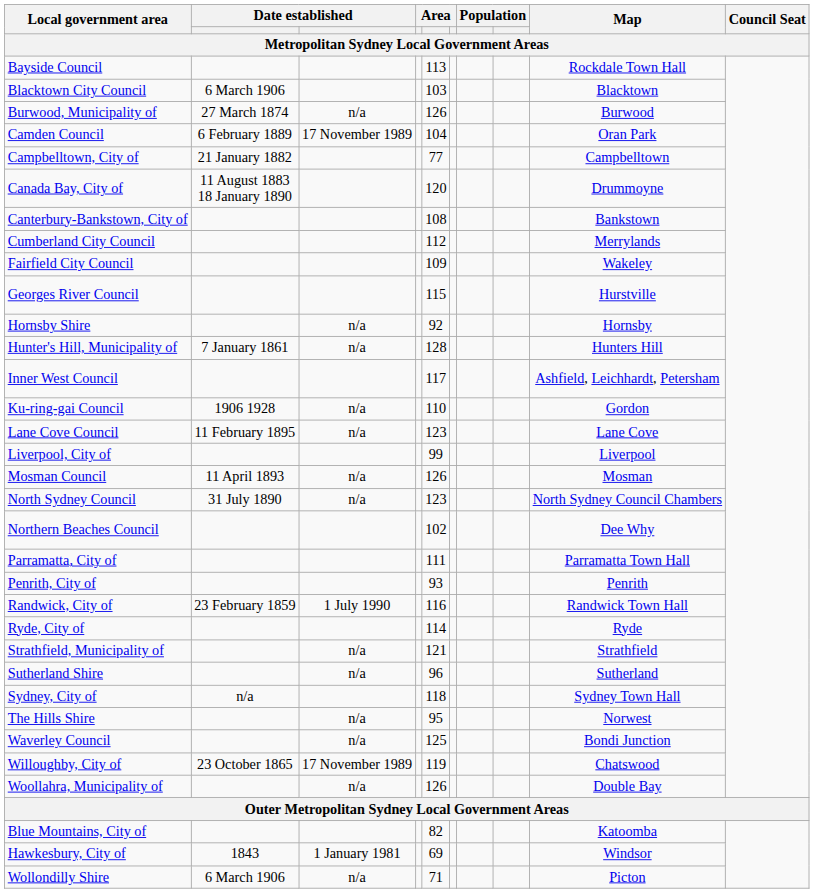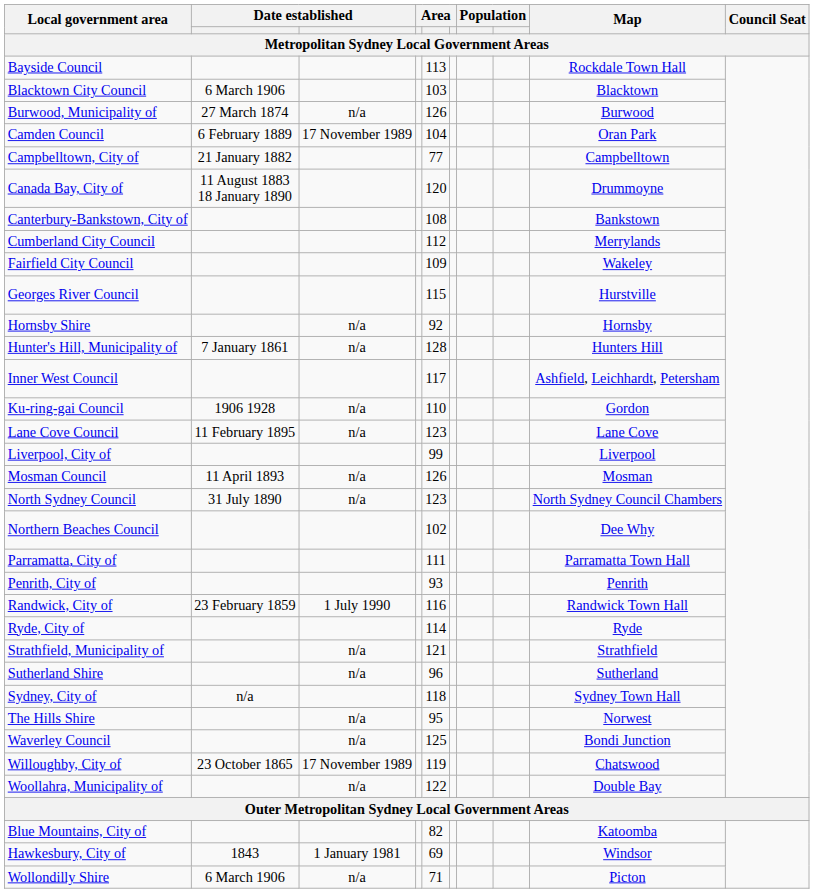 <table class="wikitable sortable" style=text-align:center>
 <tr>
 <th rowspan=2>Local government area</th>
 <th colspan=2>Date established</th>
 <th colspan=3>Area</th>
 <th colspan=2>Population</th>
 <th class=unsortable rowspan=2>Map</th>
 <th rowspan=2>Council Seat</th>
 </tr>
 <tr>
 <th></th>
 <th></th>
 <th></th>
 <th></th>
 <th></th>
 <th></th>
 <th></th>
 </tr>
 <tr>
 <th colspan="10">Metropolitan Sydney Local Government Areas</th>
 </tr>
 <tr>
 <td align=left><a href='#'>Bayside Council</a></td>
 <td> <br> </td>
 <td></td>
 <td></td>
 <td scope="row">113</td>
 <td align=right></td>
 <td scope="row"></td>
 <td></td>
 <td><a href='#'>Rockdale Town Hall</a></td>
 </tr>
 <tr>
 <td align=left><a href='#'>Blacktown City Council</a></td>
 <td>6 March 1906 </td>
 <td></td>
 <td></td>
 <td scope="row">103</td>
 <td align=right></td>
 <td scope="row"></td>
 <td></td>
 <td><a href='#'>Blacktown</a></td>
 </tr>
 <tr>
 <td align=left><a href='#'>Burwood, Municipality of</a></td>
 <td>27 March 1874</td>
 <td>n/a</td>
 <td></td>
 <td scope="row">126</td>
 <td align=right></td>
 <td scope="row"></td>
 <td></td>
 <td><a href='#'>Burwood</a></td>
 </tr>
 <tr>
 <td align=left><a href='#'>Camden Council</a></td>
 <td>6 February 1889</td>
 <td>17 November 1989</td>
 <td></td>
 <td scope="row">104</td>
 <td align=right></td>
 <td scope="row"></td>
 <td></td>
 <td><a href='#'>Oran Park</a></td>
 </tr>
 <tr>
 <td align=left><a href='#'>Campbelltown, City of</a></td>
 <td>21 January 1882</td>
 <td></td>
 <td></td>
 <td scope="row">77</td>
 <td align=right></td>
 <td scope="row"></td>
 <td></td>
 <td><a href='#'>Campbelltown</a></td>
 </tr>
 <tr>
 <td align=left><a href='#'>Canada Bay, City of</a></td>
 <td>11 August 1883 <br>18 January 1890 </td>
 <td></td>
 <td></td>
 <td scope="row">120</td>
 <td align=right></td>
 <td scope="row"></td>
 <td></td>
 <td><a href='#'>Drummoyne</a></td>
 </tr>
 <tr>
 <td align=left><a href='#'>Canterbury-Bankstown, City of</a></td>
 <td> <br> </td>
 <td></td>
 <td></td>
 <td scope="row">108</td>
 <td align=right></td>
 <td scope="row"></td>
 <td></td>
 <td><a href='#'>Bankstown</a></td>
 </tr>
 <tr>
 <td align=left><a href='#'>Cumberland City Council</a></td>
 <td><br></td>
 <td></td>
 <td></td>
 <td scope="row">112</td>
 <td align=right></td>
 <td scope="row"></td>
 <td></td>
 <td><a href='#'>Merrylands</a></td>
 </tr>
 <tr>
 <td align=left><a href='#'>Fairfield City Council</a></td>
 <td><br></td>
 <td></td>
 <td></td>
 <td scope="row">109</td>
 <td align=right></td>
 <td scope="row"></td>
 <td></td>
 <td><a href='#'>Wakeley</a></td>
 </tr>
 <tr>
 <td align=left><a href='#'>Georges River Council</a></td>
 <td> <br><br></td>
 <td></td>
 <td></td>
 <td scope="row">115</td>
 <td align=right></td>
 <td scope="row"></td>
 <td></td>
 <td><a href='#'>Hurstville</a></td>
 </tr>
 <tr>
 <td align=left><a href='#'>Hornsby Shire</a></td>
 <td></td>
 <td>n/a</td>
 <td></td>
 <td scope="row">92</td>
 <td align=right></td>
 <td scope="row"></td>
 <td></td>
 <td><a href='#'>Hornsby</a></td>
 </tr>
 <tr>
 <td align=left><a href='#'>Hunter's Hill, Municipality of</a></td>
 <td>7 January 1861</td>
 <td>n/a</td>
 <td></td>
 <td>128</td>
 <td align=right></td>
 <td scope="row"></td>
 <td></td>
 <td><a href='#'>Hunters Hill</a></td>
 </tr>
 <tr>
 <td align=left><a href='#'>Inner West Council</a></td>
 <td> <br> <br> </td>
 <td></td>
 <td></td>
 <td scope="row">117</td>
 <td align=right></td>
 <td scope="row"></td>
 <td></td>
 <td><a href='#'>Ashfield</a>, <a href='#'>Leichhardt</a>, <a href='#'>Petersham</a></td>
 </tr>
 <tr>
 <td align=left><a href='#'>Ku-ring-gai Council</a></td>
 <td>1906  1928 </td>
 <td>n/a</td>
 <td></td>
 <td scope="row">110</td>
 <td align=right></td>
 <td scope="row"></td>
 <td></td>
 <td><a href='#'>Gordon</a></td>
 </tr>
 <tr>
 <td align=left><a href='#'>Lane Cove Council</a></td>
 <td>11 February 1895 </td>
 <td>n/a</td>
 <td></td>
 <td scope="row">123</td>
 <td align=right></td>
 <td scope="row"></td>
 <td></td>
 <td><a href='#'>Lane Cove</a></td>
 </tr>
 <tr>
 <td align=left><a href='#'>Liverpool, City of</a></td>
 <td> </td>
 <td></td>
 <td></td>
 <td scope="row">99</td>
 <td align=right></td>
 <td scope="row"></td>
 <td></td>
 <td><a href='#'>Liverpool</a></td>
 </tr>
 <tr>
 <td align=left><a href='#'>Mosman Council</a></td>
 <td>11 April 1893 </td>
 <td>n/a</td>
 <td></td>
 <td scope="row">126</td>
 <td align=right></td>
 <td scope="row"></td>
 <td></td>
 <td><a href='#'>Mosman</a></td>
 </tr>
 <tr>
 <td align=left><a href='#'>North Sydney Council</a></td>
 <td>31 July 1890 </td>
 <td>n/a</td>
 <td></td>
 <td scope="row">123</td>
 <td align=right></td>
 <td scope="row"></td>
 <td></td>
 <td><a href='#'>North Sydney Council Chambers</a></td>
 </tr>
 <tr>
 <td align=left><a href='#'>Northern Beaches Council</a></td>
 <td> <br> <br> </td>
 <td></td>
 <td></td>
 <td scope="row">102</td>
 <td align=right></td>
 <td scope="row"></td>
 <td></td>
 <td><a href='#'>Dee Why</a></td>
 </tr>
 <tr>
 <td align=left><a href='#'>Parramatta, City of</a></td>
 <td> </td>
 <td></td>
 <td></td>
 <td scope="row">111</td>
 <td align=right></td>
 <td scope="row"></td>
 <td></td>
 <td><a href='#'>Parramatta Town Hall</a></td>
 </tr>
 <tr>
 <td align=left><a href='#'>Penrith, City of</a></td>
 <td> </td>
 <td></td>
 <td></td>
 <td scope="row">93</td>
 <td align=right></td>
 <td scope="row"></td>
 <td></td>
 <td><a href='#'>Penrith</a></td>
 </tr>
 <tr>
 <td align=left><a href='#'>Randwick, City of</a></td>
 <td>23 February 1859</td>
 <td>1 July 1990</td>
 <td></td>
 <td scope="row">116</td>
 <td align=right></td>
 <td scope="row"></td>
 <td></td>
 <td><a href='#'>Randwick Town Hall</a></td>
 </tr>
 <tr>
 <td align=left><a href='#'>Ryde, City of</a></td>
 <td> </td>
 <td></td>
 <td></td>
 <td scope="row">114</td>
 <td align=right></td>
 <td scope="row"></td>
 <td></td>
 <td><a href='#'>Ryde</a></td>
 </tr>
 <tr>
 <td align=left><a href='#'>Strathfield, Municipality of</a></td>
 <td></td>
 <td>n/a</td>
 <td></td>
 <td scope="row">121</td>
 <td align=right></td>
 <td scope="row"></td>
 <td></td>
 <td><a href='#'>Strathfield</a></td>
 </tr>
 <tr>
 <td align=left><a href='#'>Sutherland Shire</a></td>
 <td></td>
 <td>n/a</td>
 <td></td>
 <td scope="row">96</td>
 <td align=right></td>
 <td scope="row"></td>
 <td></td>
 <td><a href='#'>Sutherland</a></td>
 </tr>
 <tr>
 <td align=left><a href='#'>Sydney, City of</a></td>
 <td>n/a</td>
 <td></td>
 <td></td>
 <td scope="row">118</td>
 <td align=right></td>
 <td scope="row"></td>
 <td></td>
 <td><a href='#'>Sydney Town Hall</a></td>
 </tr>
 <tr>
 <td align=left><a href='#'>The Hills Shire</a></td>
 <td><br></td>
 <td>n/a</td>
 <td></td>
 <td scope="row">95</td>
 <td align=right></td>
 <td scope="row"></td>
 <td></td>
 <td><a href='#'>Norwest</a></td>
 </tr>
 <tr>
 <td align=left><a href='#'>Waverley Council</a></td>
 <td></td>
 <td>n/a</td>
 <td></td>
 <td scope="row">125</td>
 <td align=right></td>
 <td scope="row"></td>
 <td></td>
 <td><a href='#'>Bondi Junction</a></td>
 </tr>
 <tr>
 <td align=left><a href='#'>Willoughby, City of</a></td>
 <td>23 October 1865</td>
 <td>17 November 1989</td>
 <td></td>
 <td scope="row">119</td>
 <td align=right></td>
 <td scope="row"></td>
 <td></td>
 <td><a href='#'>Chatswood</a></td>
 </tr>
 <tr>
 <td align=left><a href='#'>Woollahra, Municipality of</a></td>
 <td></td>
 <td>n/a</td>
 <td></td>
-<td scope="row">126</td>
+<td scope="row">122</td>
 <td align=right></td>
 <td scope="row"></td>
 <td></td>
 <td><a href='#'>Double Bay</a></td>
 </tr>
 <tr>
 <th colspan="10">Outer Metropolitan Sydney Local Government Areas</th>
 </tr>
 <tr>
 <td align=left><a href='#'>Blue Mountains, City of</a></td>
 <td><br></td>
 <td></td>
 <td></td>
 <td scope="row">82</td>
 <td align=right></td>
 <td scope="row"></td>
 <td></td>
 <td><a href='#'>Katoomba</a></td>
 </tr>
 <tr>
 <td align=left><a href='#'>Hawkesbury, City of</a></td>
 <td>1843<br></td>
 <td>1 January 1981</td>
 <td></td>
 <td scope="row">69</td>
 <td align=right></td>
 <td scope="row"></td>
 <td></td>
 <td><a href='#'>Windsor</a></td>
 </tr>
 <tr>
 <td align=left><a href='#'>Wollondilly Shire</a></td>
 <td>6 March 1906</td>
 <td>n/a</td>
 <td></td>
 <td scope="row">71</td>
 <td align=right></td>
 <td scope="row"></td>
 <td></td>
 <td><a href='#'>Picton</a></td>
 </tr>
 </table>
